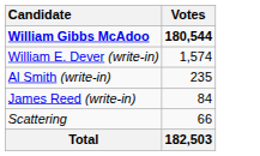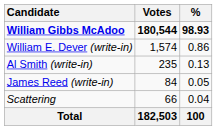 <table class="wikitable sortable plainrowheaders" style="text-align:right">
 <tr>
 <th style="text-align:left;">Candidate</th>
 <th>Votes</th>
+<th>%</th>
 </tr>
 <tr>
 <td style="text-align:left;"><strong><a href='#'>William Gibbs McAdoo</a></strong></td>
 <td><strong>180,544</strong></td>
+<td><strong>98.93</strong></td>
 </tr>
 <tr>
 <td style="text-align:left;"><a href='#'>William E. Dever</a> <em>(write-in)</em></td>
 <td>1,574</td>
+<td>0.86</td>
 </tr>
 <tr>
 <td style="text-align:left;"><a href='#'>Al Smith</a> <em>(write-in)</em></td>
 <td>235</td>
+<td>0.13</td>
 </tr>
 <tr>
 <td style="text-align:left;"><a href='#'>James Reed</a> <em>(write-in)</em></td>
 <td>84</td>
+<td>0.05</td>
 </tr>
 <tr>
 <td style="text-align:left;"><em>Scattering</em></td>
 <td>66</td>
+<td>0.04</td>
 </tr>
 <tr class="sortbottom">
 <th>Total</th>
 <th>182,503</th>
+<th>100</th>
 </tr>
 </table>
